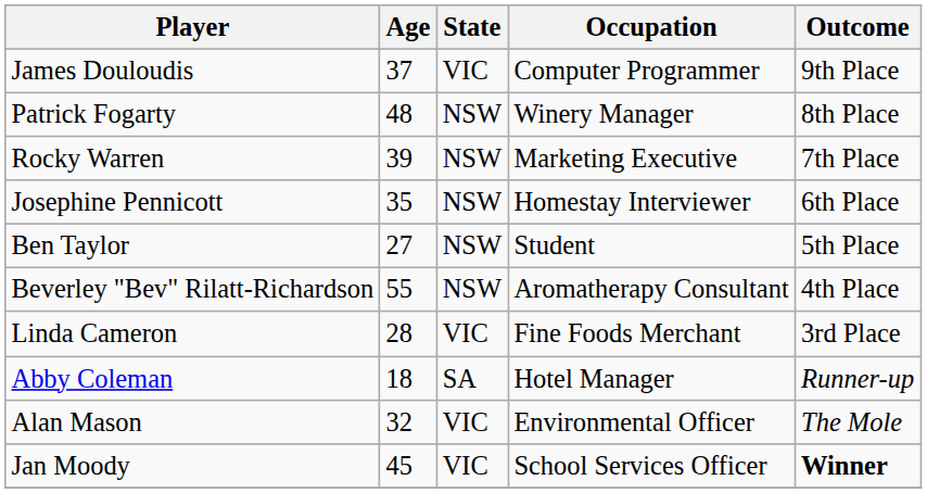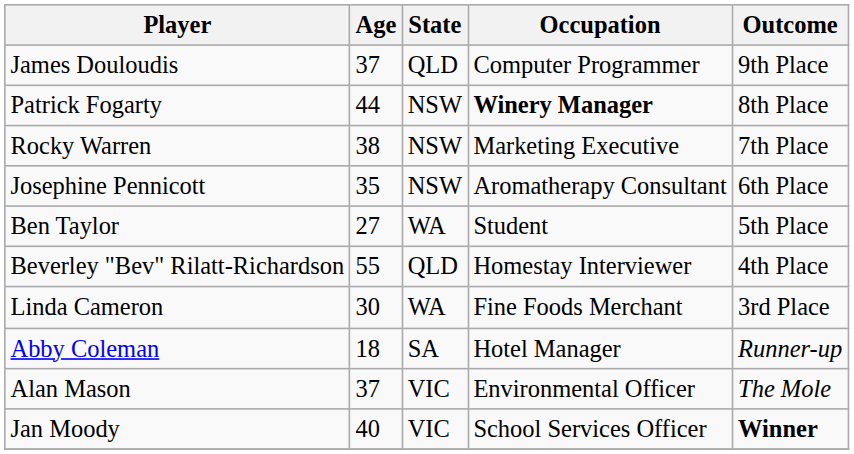 <table class="wikitable" style="font-size: 95%;">
 <tr>
 <th>Player</th>
 <th>Age</th>
 <th>State</th>
 <th>Occupation</th>
 <th>Outcome</th>
 </tr>
 <tr>
 <td>James Douloudis</td>
 <td>37</td>
-<td>VIC</td>
+<td>QLD</td>
 <td>Computer Programmer</td>
 <td>9th Place</td>
 </tr>
 <tr>
 <td>Patrick Fogarty</td>
-<td>48</td>
+<td>44</td>
 <td>NSW</td>
-<td>Winery Manager</td>
+<td><strong>Winery Manager</strong></td>
 <td>8th Place</td>
 </tr>
 <tr>
 <td>Rocky Warren</td>
-<td>39</td>
+<td>38</td>
 <td>NSW</td>
 <td>Marketing Executive</td>
 <td>7th Place</td>
 </tr>
 <tr>
 <td>Josephine Pennicott</td>
 <td>35</td>
 <td>NSW</td>
-<td>Homestay Interviewer</td>
+<td>Aromatherapy Consultant</td>
 <td>6th Place</td>
 </tr>
 <tr>
 <td>Ben Taylor</td>
 <td>27</td>
-<td>NSW</td>
+<td>WA</td>
 <td>Student</td>
 <td>5th Place</td>
 </tr>
 <tr>
 <td>Beverley "Bev" Rilatt-Richardson</td>
 <td>55</td>
-<td>NSW</td>
-<td>Aromatherapy Consultant</td>
+<td>QLD</td>
+<td>Homestay Interviewer</td>
 <td>4th Place</td>
 </tr>
 <tr>
 <td>Linda Cameron</td>
-<td>28</td>
-<td>VIC</td>
+<td>30</td>
+<td>WA</td>
 <td>Fine Foods Merchant</td>
 <td>3rd Place</td>
 </tr>
 <tr>
 <td><a href='#'>Abby Coleman</a></td>
 <td>18</td>
 <td>SA</td>
 <td>Hotel Manager</td>
 <td><em>Runner-up</em></td>
 </tr>
 <tr>
 <td>Alan Mason</td>
-<td>32</td>
+<td>37</td>
 <td>VIC</td>
 <td>Environmental Officer</td>
 <td><em>The Mole</em></td>
 </tr>
 <tr>
 <td>Jan Moody</td>
-<td>45</td>
+<td>40</td>
 <td>VIC</td>
 <td>School Services Officer</td>
 <td><strong>Winner</strong></td>
 </tr>
 <tr>
 </tr>
 </table>
